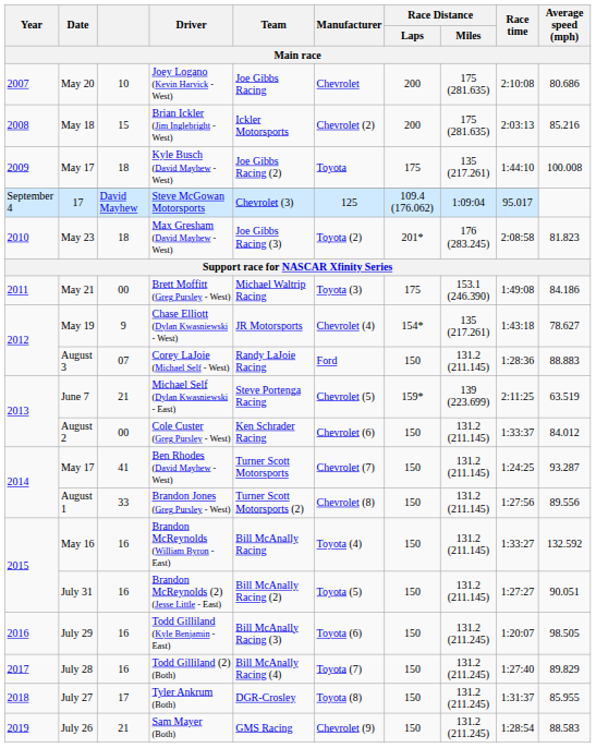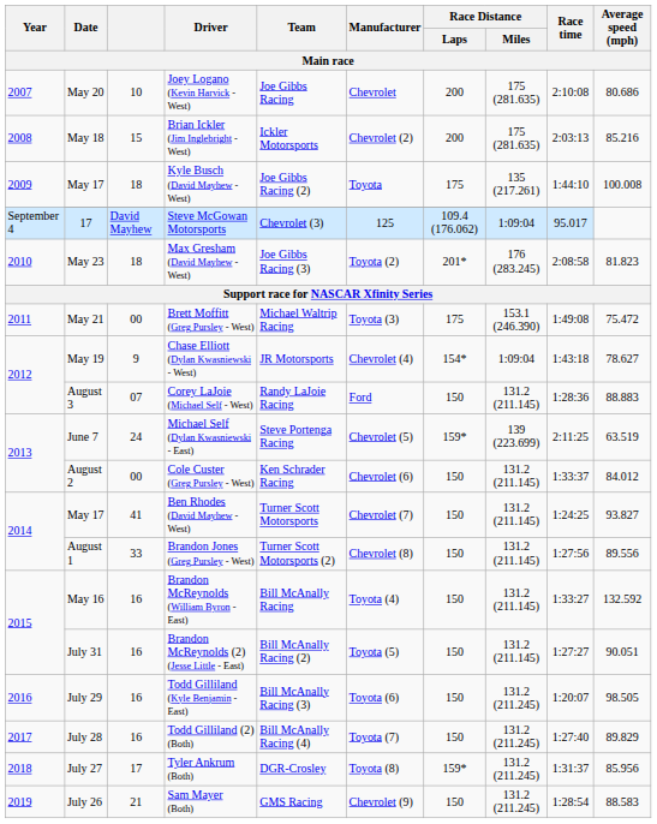 <table class="wikitable">
 <tr>
 <th rowspan="2">Year</th>
 <th rowspan="2">Date</th>
 <th rowspan="2"></th>
 <th rowspan="2">Driver</th>
 <th rowspan="2">Team</th>
 <th rowspan="2">Manufacturer</th>
 <th colspan="2">Race Distance</th>
 <th rowspan="2">Race time</th>
 <th rowspan="2">Average speed<br>(mph)</th>
 </tr>
 <tr>
 <th>Laps</th>
 <th>Miles</th>
 </tr>
 <tr>
 <th colspan="10">Main race</th>
 </tr>
 <tr>
 <td><a href='#'>2007</a></td>
 <td>May 20</td>
 <td align="center">10</td>
 <td><a href='#'>Joey Logano</a><br><small>(<a href='#'>Kevin Harvick</a> - West)</small></td>
 <td><a href='#'>Joe Gibbs Racing</a></td>
 <td><a href='#'>Chevrolet</a></td>
 <td align="center">200</td>
 <td align="center">175 (281.635)</td>
 <td align="center">2:10:08</td>
 <td align="center">80.686</td>
 </tr>
 <tr>
 <td><a href='#'>2008</a></td>
 <td>May 18</td>
 <td align="center">15</td>
 <td><a href='#'>Brian Ickler</a><br><small>(<a href='#'>Jim Inglebright</a> - West)</small></td>
 <td><a href='#'>Ickler Motorsports</a></td>
 <td><a href='#'>Chevrolet</a> (2)</td>
 <td align="center">200</td>
 <td align="center">175 (281.635)</td>
 <td align="center">2:03:13</td>
 <td align="center">85.216</td>
 </tr>
 <tr>
 <td rowspan=2><a href='#'>2009</a></td>
 <td>May 17</td>
 <td align="center">18</td>
 <td><a href='#'>Kyle Busch</a><br><small>(<a href='#'>David Mayhew</a> - West)</small></td>
 <td><a href='#'>Joe Gibbs Racing</a> (2)</td>
 <td><a href='#'>Toyota</a></td>
 <td align="center">175</td>
 <td align="center">135 (217.261)</td>
 <td align="center">1:44:10</td>
 <td align="center">100.008</td>
 </tr>
 <tr>
 </tr>
 <tr bgcolor="#CFEAFF">
 <td>September 4</td>
 <td align="center">17</td>
 <td><a href='#'>David Mayhew</a></td>
 <td><a href='#'>Steve McGowan Motorsports</a></td>
 <td><a href='#'>Chevrolet</a> (3)</td>
 <td align="center">125</td>
 <td align="center">109.4 (176.062)</td>
 <td align="center">1:09:04</td>
 <td align="center">95.017</td>
 </tr>
 <tr>
 <td><a href='#'>2010</a></td>
 <td>May 23</td>
 <td align="center">18</td>
 <td><a href='#'>Max Gresham</a><br><small>(<a href='#'>David Mayhew</a> - West)</small></td>
 <td><a href='#'>Joe Gibbs Racing</a> (3)</td>
 <td><a href='#'>Toyota</a> (2)</td>
 <td align="center">201*</td>
 <td align="center">176 (283.245)</td>
 <td align="center">2:08:58</td>
 <td align="center">81.823</td>
 </tr>
 <tr>
 <th colspan="10">Support race for <a href='#'>NASCAR Xfinity Series</a></th>
 </tr>
 <tr>
 <td><a href='#'>2011</a></td>
 <td>May 21</td>
 <td align="center">00</td>
 <td><a href='#'>Brett Moffitt</a><br><small>(<a href='#'>Greg Pursley</a> - West)</small></td>
 <td><a href='#'>Michael Waltrip Racing</a></td>
 <td><a href='#'>Toyota</a> (3)</td>
 <td align="center">175</td>
 <td align="center">153.1 (246.390)</td>
 <td align="center">1:49:08</td>
-<td align="center">84.186</td>
+<td align="center">75.472</td>
 </tr>
 <tr>
 <td rowspan="2"><a href='#'>2012</a></td>
 <td>May 19</td>
 <td align="center">9</td>
 <td><a href='#'>Chase Elliott</a><br><small>(<a href='#'>Dylan Kwasniewski</a> - West)</small></td>
 <td><a href='#'>JR Motorsports</a></td>
 <td><a href='#'>Chevrolet</a> (4)</td>
 <td align="center">154*</td>
-<td align="center">135 (217.261)</td>
+<td align="center">1:09:04</td>
 <td align="center">1:43:18</td>
 <td align="center">78.627</td>
 </tr>
 <tr>
 <td>August 3</td>
 <td align="center">07</td>
 <td><a href='#'>Corey LaJoie</a><br><small>(<a href='#'>Michael Self</a> - West)</small></td>
 <td><a href='#'>Randy LaJoie Racing</a></td>
 <td><a href='#'>Ford</a></td>
 <td align="center">150</td>
 <td align="center">131.2 (211.145)</td>
 <td align="center">1:28:36</td>
 <td align="center">88.883</td>
 </tr>
 <tr>
 <td rowspan="2"><a href='#'>2013</a></td>
 <td>June 7</td>
-<td align="center">21</td>
+<td align="center">24</td>
 <td><a href='#'>Michael Self</a><br><small>(<a href='#'>Dylan Kwasniewski</a> - East)</small></td>
 <td><a href='#'>Steve Portenga Racing</a></td>
 <td><a href='#'>Chevrolet</a> (5)</td>
 <td align="center">159*</td>
 <td align="center">139 (223.699)</td>
 <td align="center">2:11:25</td>
 <td align="center">63.519</td>
 </tr>
 <tr>
 <td>August 2</td>
 <td align="center">00</td>
 <td><a href='#'>Cole Custer</a><br><small>(<a href='#'>Greg Pursley</a> - West)</small></td>
 <td><a href='#'>Ken Schrader Racing</a></td>
 <td><a href='#'>Chevrolet</a> (6)</td>
 <td align="center">150</td>
 <td align="center">131.2 (211.145)</td>
 <td align="center">1:33:37</td>
 <td align="center">84.012</td>
 </tr>
 <tr>
 <td rowspan="2"><a href='#'>2014</a></td>
 <td>May 17</td>
 <td align="center">41</td>
 <td><a href='#'>Ben Rhodes</a><br><small>(<a href='#'>David Mayhew</a> - West)</small></td>
 <td><a href='#'>Turner Scott Motorsports</a></td>
 <td><a href='#'>Chevrolet</a> (7)</td>
 <td align="center">150</td>
 <td align="center">131.2 (211.145)</td>
 <td align="center">1:24:25</td>
-<td align="center">93.287</td>
+<td align="center">93.827</td>
 </tr>
 <tr>
 <td>August 1</td>
 <td align="center">33</td>
 <td><a href='#'>Brandon Jones</a><br><small>(<a href='#'>Greg Pursley</a> - West)</small></td>
 <td><a href='#'>Turner Scott Motorsports</a> (2)</td>
 <td><a href='#'>Chevrolet</a> (8)</td>
 <td align="center">150</td>
 <td align="center">131.2 (211.145)</td>
 <td align="center">1:27:56</td>
 <td align="center">89.556</td>
 </tr>
 <tr>
 <td rowspan="2"><a href='#'>2015</a></td>
 <td>May 16</td>
 <td align="center">16</td>
 <td><a href='#'>Brandon McReynolds</a><br><small>(<a href='#'>William Byron</a> - East)</small></td>
 <td><a href='#'>Bill McAnally Racing</a></td>
 <td><a href='#'>Toyota</a> (4)</td>
 <td align="center">150</td>
 <td align="center">131.2 (211.145)</td>
 <td align="center">1:33:27</td>
 <td align="center">132.592</td>
 </tr>
 <tr>
 <td>July 31</td>
 <td align="center">16</td>
 <td><a href='#'>Brandon McReynolds</a> (2)<br><small>(<a href='#'>Jesse Little</a> - East)</small></td>
 <td><a href='#'>Bill McAnally Racing</a> (2)</td>
 <td><a href='#'>Toyota</a> (5)</td>
 <td align="center">150</td>
 <td align="center">131.2 (211.145)</td>
 <td align="center">1:27:27</td>
 <td align="center">90.051</td>
 </tr>
 <tr>
 <td><a href='#'>2016</a></td>
 <td>July 29</td>
 <td align="center">16</td>
 <td><a href='#'>Todd Gilliland</a><br><small>(<a href='#'>Kyle Benjamin</a> - East)</small></td>
 <td><a href='#'>Bill McAnally Racing</a> (3)</td>
 <td><a href='#'>Toyota</a> (6)</td>
 <td align="center">150</td>
 <td align="center">131.2 (211.245)</td>
 <td align="center">1:20:07</td>
 <td align="center">98.505</td>
 </tr>
 <tr>
 <td><a href='#'>2017</a></td>
 <td>July 28</td>
 <td align="center">16</td>
 <td><a href='#'>Todd Gilliland</a> (2)<br><small>(Both)</small></td>
 <td><a href='#'>Bill McAnally Racing</a> (4)</td>
 <td><a href='#'>Toyota</a> (7)</td>
 <td align="center">150</td>
 <td align="center">131.2 (211.245)</td>
 <td align="center">1:27:40</td>
 <td align="center">89.829</td>
 </tr>
 <tr>
 <td><a href='#'>2018</a></td>
 <td>July 27</td>
 <td align="center">17</td>
 <td><a href='#'>Tyler Ankrum</a><br><small>(Both)</small></td>
 <td><a href='#'>DGR-Crosley</a></td>
 <td><a href='#'>Toyota</a> (8)</td>
-<td align="center">150</td>
+<td align="center">159*</td>
 <td align="center">131.2 (211.245)</td>
 <td align="center">1:31:37</td>
-<td align="center">85.955</td>
+<td align="center">85.956</td>
 </tr>
 <tr>
 <td><a href='#'>2019</a></td>
 <td>July 26</td>
 <td align="center">21</td>
 <td><a href='#'>Sam Mayer</a><br><small>(Both)</small></td>
 <td><a href='#'>GMS Racing</a></td>
 <td><a href='#'>Chevrolet</a> (9)</td>
 <td align="center">150</td>
 <td align="center">131.2 (211.245)</td>
 <td align="center">1:28:54</td>
 <td align="center">88.583</td>
 </tr>
 </table>
